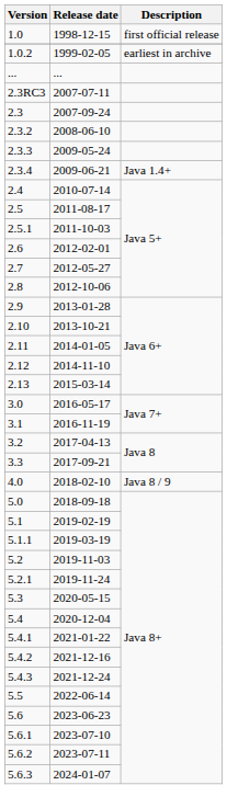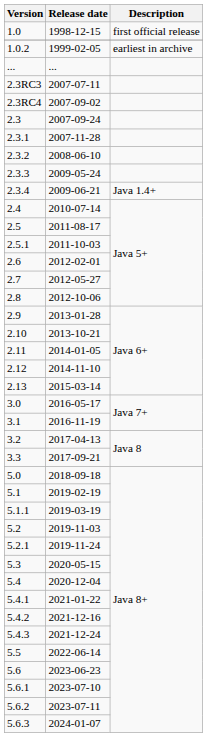 <table class="wikitable sortable">
 <tr>
 <th>Version</th>
 <th>Release date</th>
 <th>Description</th>
 </tr>
 <tr>
 <td>1.0</td>
 <td>1998-12-15</td>
 <td>first official release</td>
 </tr>
 <tr>
 </tr>
 <tr>
 <td>1.0.2</td>
 <td>1999-02-05</td>
 <td>earliest in archive</td>
 </tr>
 <tr>
 <td>...</td>
 <td>...</td>
 <td></td>
 </tr>
 <tr>
 <td>2.3RC3</td>
 <td>2007-07-11</td>
 <td></td>
 </tr>
 <tr>
+<td>2.3RC4</td>
+<td>2007-09-02</td>
+<td></td>
+</tr>
+<tr>
 <td>2.3</td>
 <td>2007-09-24</td>
+<td></td>
+</tr>
+<tr>
+<td>2.3.1</td>
+<td>2007-11-28</td>
 <td></td>
 </tr>
 <tr>
 <td>2.3.2</td>
 <td>2008-06-10</td>
 <td></td>
 </tr>
 <tr>
 <td>2.3.3</td>
 <td>2009-05-24</td>
 <td></td>
 </tr>
 <tr>
 <td>2.3.4</td>
 <td>2009-06-21</td>
 <td>Java 1.4+</td>
 </tr>
 <tr>
 <td>2.4</td>
 <td>2010-07-14</td>
 <td rowspan="6">Java 5+</td>
 </tr>
 <tr>
 <td>2.5</td>
 <td>2011-08-17</td>
 </tr>
 <tr>
 <td>2.5.1</td>
 <td>2011-10-03</td>
 </tr>
 <tr>
 <td>2.6</td>
 <td>2012-02-01</td>
 </tr>
 <tr>
 <td>2.7</td>
 <td>2012-05-27</td>
 </tr>
 <tr>
 <td>2.8</td>
 <td>2012-10-06</td>
 </tr>
 <tr>
 <td>2.9</td>
 <td>2013-01-28</td>
 <td rowspan="5">Java 6+</td>
 </tr>
 <tr>
 <td>2.10</td>
 <td>2013-10-21</td>
 </tr>
 <tr>
 <td>2.11</td>
 <td>2014-01-05</td>
 </tr>
 <tr>
 <td>2.12</td>
 <td>2014-11-10</td>
 </tr>
 <tr>
 <td>2.13</td>
 <td>2015-03-14</td>
 </tr>
 <tr>
 <td>3.0</td>
 <td>2016-05-17</td>
 <td rowspan="2">Java 7+</td>
 </tr>
 <tr>
 <td>3.1</td>
 <td>2016-11-19</td>
 </tr>
 <tr>
 <td>3.2</td>
 <td>2017-04-13</td>
 <td rowspan="2">Java 8</td>
 </tr>
 <tr>
 <td>3.3</td>
 <td>2017-09-21</td>
 </tr>
 <tr>
-<td>4.0</td>
-<td>2018-02-10</td>
-<td>Java 8 / 9</td>
-</tr>
-<tr>
 <td>5.0</td>
 <td>2018-09-18</td>
 <td rowspan="15">Java 8+</td>
 </tr>
 <tr>
 <td>5.1</td>
 <td>2019-02-19</td>
 </tr>
 <tr>
 <td>5.1.1</td>
 <td>2019-03-19</td>
 </tr>
 <tr>
 <td>5.2</td>
 <td>2019-11-03</td>
 </tr>
 <tr>
 <td>5.2.1</td>
 <td>2019-11-24</td>
 </tr>
 <tr>
 <td>5.3</td>
 <td>2020-05-15</td>
 </tr>
 <tr>
 <td>5.4</td>
 <td>2020-12-04</td>
 </tr>
 <tr>
 <td>5.4.1</td>
 <td>2021-01-22</td>
 </tr>
 <tr>
 <td>5.4.2</td>
 <td>2021-12-16</td>
 </tr>
 <tr>
 <td>5.4.3</td>
 <td>2021-12-24</td>
 </tr>
 <tr>
 <td>5.5</td>
 <td>2022-06-14</td>
 </tr>
 <tr>
 <td>5.6</td>
 <td>2023-06-23</td>
 </tr>
 <tr>
 <td>5.6.1</td>
 <td>2023-07-10</td>
 </tr>
 <tr>
 <td>5.6.2</td>
 <td>2023-07-11</td>
 </tr>
 <tr>
 <td>5.6.3</td>
 <td>2024-01-07</td>
 </tr>
 </table>
